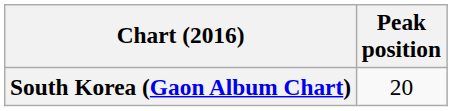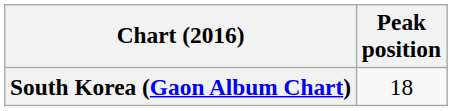 <table class="wikitable sortable plainrowheaders" style="text-align:center;">
 <tr>
 <th>Chart (2016)</th>
 <th>Peak<br>position</th>
 </tr>
 <tr>
 <th scope="row">South Korea (<a href='#'>Gaon Album Chart</a>)</th>
-<td>20</td>
+<td>18</td>
 </tr>
 </table>
